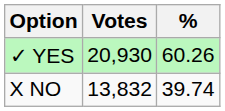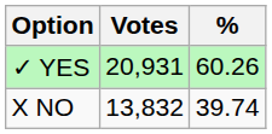 <table class="wikitable">
 <tr>
 <th>Option</th>
 <th>Votes</th>
 <th>%</th>
 </tr>
 <tr>
 <td style=background:#bbf8be>✓ YES</td>
-<td style=background:#bbf8be>20,930</td>
+<td style=background:#bbf8be>20,931</td>
 <td style=background:#bbf8be>60.26</td>
 </tr>
 <tr>
 <td>X NO</td>
 <td>13,832</td>
 <td>39.74</td>
 </tr>
 </table>
